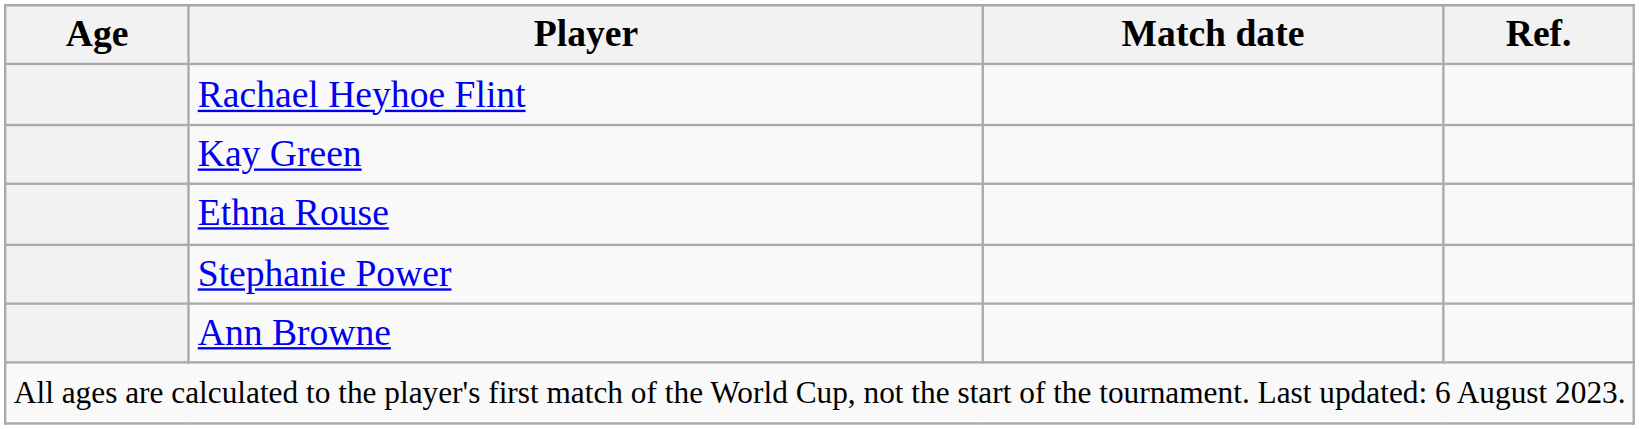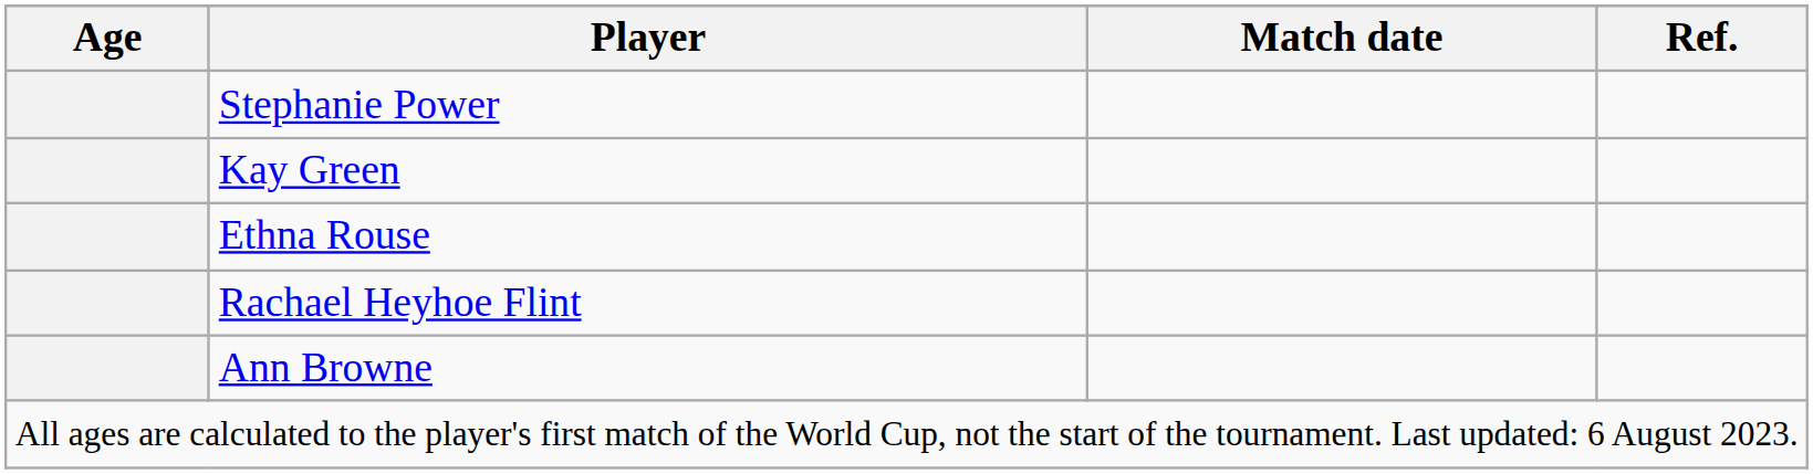 <table class="wikitable">
 <tr>
 </tr>
 <tr>
 <th>Age</th>
 <th>Player</th>
 <th>Match date</th>
 <th>Ref.</th>
 </tr>
 <tr>
 <th></th>
-<td> <a href='#'>Rachael Heyhoe Flint</a></td>
+<td> <a href='#'>Stephanie Power</a></td>
 <td><a href='#'></a></td>
 <td></td>
 </tr>
 <tr>
 <th></th>
 <td> <a href='#'>Kay Green</a></td>
 <td><a href='#'></a></td>
 <td></td>
 </tr>
 <tr>
 <th></th>
 <td> <a href='#'>Ethna Rouse</a></td>
 <td><a href='#'></a></td>
 <td></td>
 </tr>
 <tr>
 <th></th>
-<td> <a href='#'>Stephanie Power</a></td>
+<td> <a href='#'>Rachael Heyhoe Flint</a></td>
 <td><a href='#'></a></td>
 <td></td>
 </tr>
 <tr>
 <th></th>
 <td> <a href='#'>Ann Browne</a></td>
 <td><a href='#'></a></td>
 <td></td>
 </tr>
 <tr>
 <td colspan=4><small>All ages are calculated to the player's first match of the World Cup, not the start of the tournament. Last updated: 6 August 2023.</small></td>
 </tr>
 </table>
